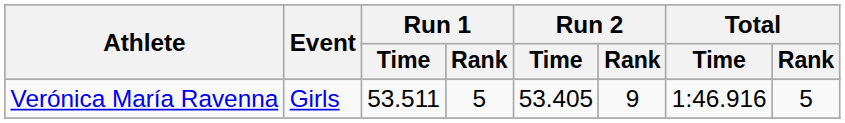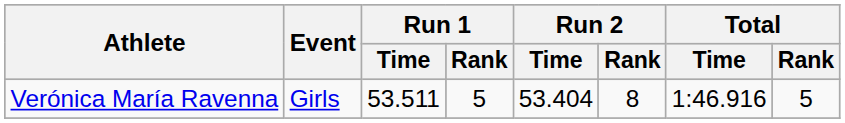 <table class="wikitable" style="font-size:90%">
 <tr>
 <th rowspan="2">Athlete</th>
 <th rowspan="2">Event</th>
 <th colspan="2">Run 1</th>
 <th colspan="2">Run 2</th>
 <th colspan="2">Total</th>
 </tr>
 <tr style="font-size:95%">
 <th>Time</th>
 <th>Rank</th>
 <th>Time</th>
 <th>Rank</th>
 <th>Time</th>
 <th>Rank</th>
 </tr>
 <tr align=center>
 <td align=left><a href='#'>Verónica María Ravenna</a></td>
 <td align=left><a href='#'>Girls</a></td>
 <td>53.511</td>
 <td>5</td>
-<td>53.405</td>
-<td>9</td>
+<td>53.404</td>
+<td>8</td>
 <td>1:46.916</td>
 <td>5</td>
 </tr>
 </table>
